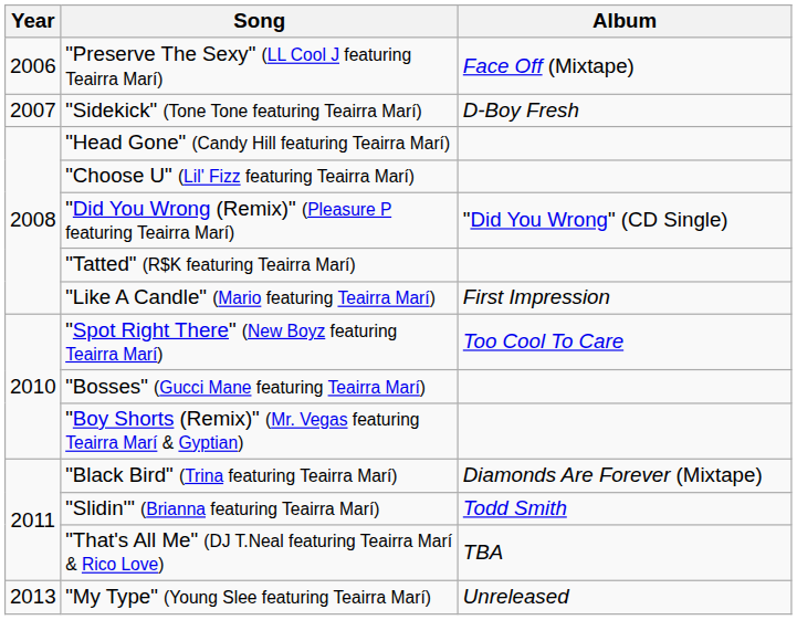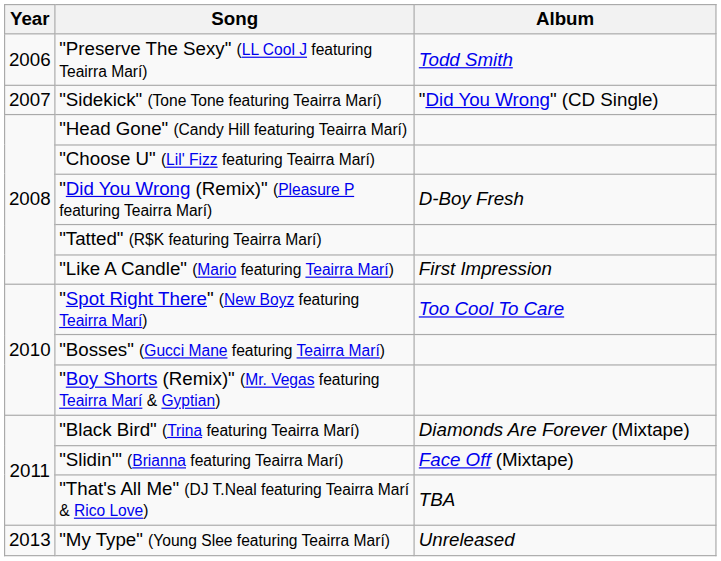 <table class="wikitable">
 <tr>
 <th align="center">Year</th>
 <th align="center" width="300">Song</th>
 <th align="center" width="250">Album</th>
 </tr>
 <tr>
 <td align="center">2006</td>
 <td>"Preserve The Sexy" <small>(<a href='#'>LL Cool J</a> featuring Teairra Marí)</small></td>
-<td><em><a href='#'>Face Off</a></em> (Mixtape)</td>
+<td><em><a href='#'>Todd Smith</a></em></td>
 </tr>
 <tr>
 <td align="center">2007</td>
 <td>"Sidekick" <small>(Tone Tone featuring Teairra Marí)</small></td>
-<td><em>D-Boy Fresh</em></td>
+<td>"<a href='#'>Did You Wrong</a>" (CD Single)</td>
 </tr>
 <tr>
 <td align="center" rowspan="5">2008</td>
 <td>"Head Gone" <small>(Candy Hill featuring Teairra Marí)</small></td>
 <td></td>
 </tr>
 <tr>
 <td>"Choose U" <small>(<a href='#'>Lil' Fizz</a> featuring Teairra Marí)</small></td>
 <td></td>
 </tr>
 <tr>
 <td>"<a href='#'>Did You Wrong</a> (Remix)" <small>(<a href='#'>Pleasure P</a> featuring Teairra Marí)</small></td>
-<td>"<a href='#'>Did You Wrong</a>" (CD Single)</td>
+<td><em>D-Boy Fresh</em></td>
 </tr>
 <tr>
 <td>"Tatted" <small>(R$K featuring Teairra Marí)</small></td>
 <td></td>
 </tr>
 <tr>
 <td>"Like A Candle" <small>(<a href='#'>Mario</a> featuring <a href='#'>Teairra Marí</a>)</small></td>
 <td><em>First Impression</em></td>
 </tr>
 <tr>
 <td align="center" rowspan="3">2010</td>
 <td>"<a href='#'>Spot Right There</a>" <small>(<a href='#'>New Boyz</a> featuring <a href='#'>Teairra Marí</a>)</small></td>
 <td><em><a href='#'>Too Cool To Care</a></em></td>
 </tr>
 <tr>
 <td>"Bosses" <small>(<a href='#'>Gucci Mane</a> featuring <a href='#'>Teairra Marí</a>)</small></td>
 <td></td>
 </tr>
 <tr>
 <td>"<a href='#'>Boy Shorts</a> (Remix)" <small>(<a href='#'>Mr. Vegas</a> featuring <a href='#'>Teairra Marí</a> & <a href='#'>Gyptian</a>)</small></td>
 <td></td>
 </tr>
 <tr>
 <td align="center" rowspan="3">2011</td>
 <td>"Black Bird" <small>(<a href='#'>Trina</a> featuring Teairra Marí)</small></td>
 <td><em>Diamonds Are Forever</em> (Mixtape)</td>
 </tr>
 <tr>
 <td>"Slidin'" <small>(<a href='#'>Brianna</a> featuring Teairra Marí)</small></td>
-<td><em><a href='#'>Todd Smith</a></em></td>
+<td><em><a href='#'>Face Off</a></em> (Mixtape)</td>
 </tr>
 <tr>
 <td>"That's All Me" <small>(DJ T.Neal featuring Teairra Marí & <a href='#'>Rico Love</a>)</small></td>
 <td><em>TBA</em></td>
 </tr>
 <tr>
 <td align="center">2013</td>
 <td>"My Type" <small>(Young Slee featuring Teairra Marí)</small></td>
 <td><em>Unreleased</em></td>
 </tr>
 </table>
